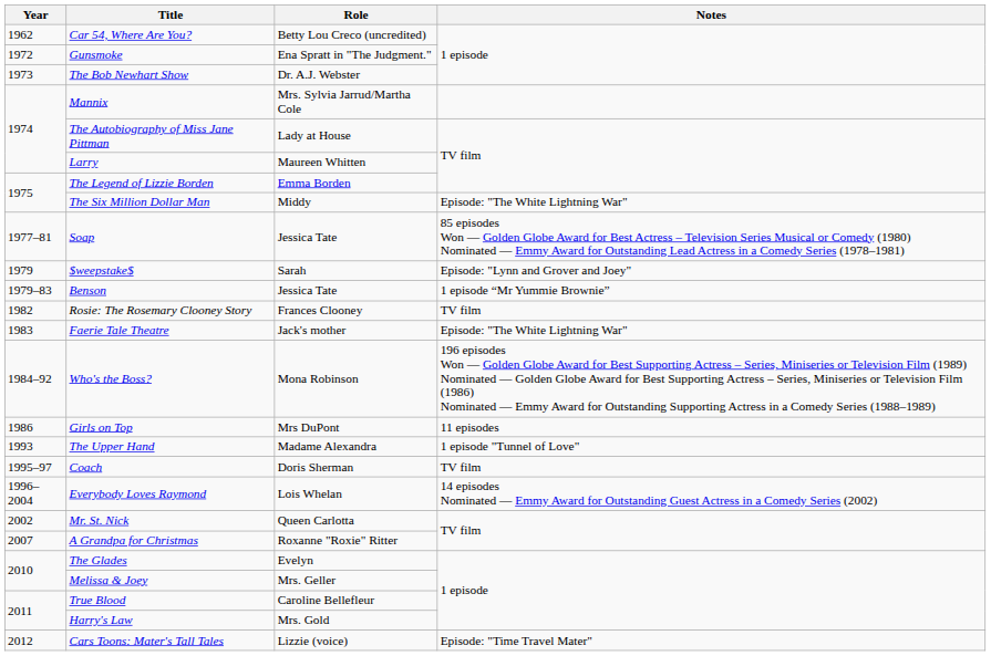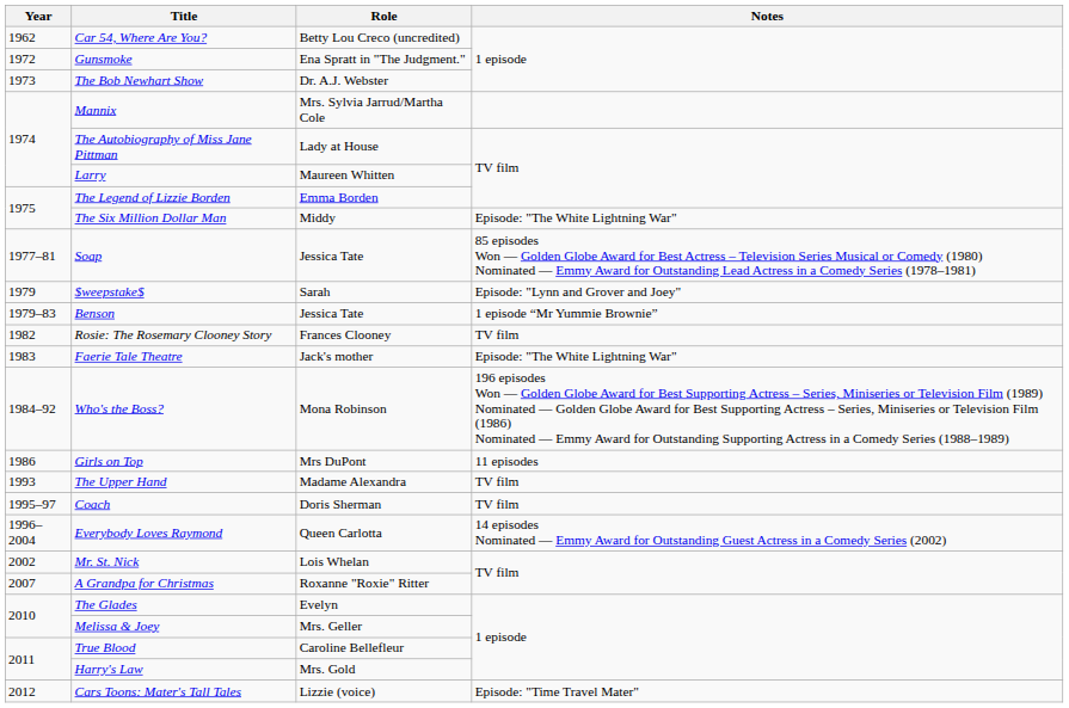 <table class="wikitable sortable">
 <tr>
 <th>Year</th>
 <th>Title</th>
 <th>Role</th>
 <th class="unsortable">Notes</th>
 </tr>
 <tr>
 <td>1962</td>
 <td><em><a href='#'>Car 54, Where Are You?</a></em></td>
 <td>Betty Lou Creco (uncredited)</td>
 <td rowspan="3">1 episode</td>
 </tr>
 <tr>
 <td>1972</td>
 <td><em><a href='#'>Gunsmoke</a></em></td>
 <td>Ena Spratt in "The Judgment."</td>
 </tr>
 <tr>
 <td>1973</td>
 <td><em><a href='#'>The Bob Newhart Show</a></em></td>
 <td>Dr. A.J. Webster</td>
 </tr>
 <tr>
 <td rowspan="3">1974</td>
 <td><em><a href='#'>Mannix</a></em></td>
 <td>Mrs. Sylvia Jarrud/Martha Cole</td>
 </tr>
 <tr 2 episodes>
 <td><em><a href='#'>The Autobiography of Miss Jane Pittman</a></em></td>
 <td>Lady at House</td>
 <td rowspan="3">TV film</td>
 </tr>
 <tr>
 <td><em><a href='#'>Larry</a></em></td>
 <td>Maureen Whitten</td>
 </tr>
 <tr>
 <td rowspan="2">1975</td>
 <td><em><a href='#'>The Legend of Lizzie Borden</a></em></td>
 <td><a href='#'>Emma Borden</a></td>
 </tr>
 <tr>
 <td><em><a href='#'>The Six Million Dollar Man</a></em></td>
 <td>Middy</td>
 <td>Episode: "The White Lightning War"</td>
 </tr>
 <tr>
 <td>1977–81</td>
 <td><em><a href='#'>Soap</a></em></td>
 <td>Jessica Tate</td>
 <td>85 episodes<br>Won — <a href='#'>Golden Globe Award for Best Actress – Television Series Musical or Comedy</a> (1980)<br>Nominated — <a href='#'>Emmy Award for Outstanding Lead Actress in a Comedy Series</a> (1978–1981)</td>
 </tr>
 <tr>
 <td>1979</td>
 <td><em><a href='#'>$weepstake$</a></em></td>
 <td>Sarah</td>
 <td>Episode: "Lynn and Grover and Joey"</td>
 </tr>
 <tr>
 <td>1979–83</td>
 <td><em><a href='#'>Benson</a></em></td>
 <td>Jessica Tate</td>
 <td>1 episode “Mr Yummie Brownie”</td>
 </tr>
 <tr>
 <td>1982</td>
 <td><em>Rosie: The Rosemary Clooney Story</em></td>
 <td>Frances Clooney</td>
 <td>TV film</td>
 </tr>
 <tr>
 <td>1983</td>
 <td><em><a href='#'>Faerie Tale Theatre</a></em></td>
 <td>Jack's mother</td>
 <td>Episode: "The White Lightning War"</td>
 </tr>
 <tr>
 <td>1984–92</td>
 <td><em><a href='#'>Who's the Boss?</a></em></td>
 <td>Mona Robinson</td>
 <td>196 episodes<br>Won — <a href='#'>Golden Globe Award for Best Supporting Actress – Series, Miniseries or Television Film</a> (1989)<br>Nominated — Golden Globe Award for Best Supporting Actress – Series, Miniseries or Television Film (1986)<br>Nominated — Emmy Award for Outstanding Supporting Actress in a Comedy Series (1988–1989)</td>
 </tr>
 <tr>
 <td>1986</td>
 <td><em><a href='#'>Girls on Top</a></em></td>
 <td>Mrs DuPont</td>
 <td>11 episodes</td>
 </tr>
 <tr>
 <td>1993</td>
 <td><em><a href='#'>The Upper Hand</a></em></td>
 <td>Madame Alexandra</td>
-<td>1 episode "Tunnel of Love"</td>
+<td>TV film</td>
 </tr>
 <tr>
 <td>1995–97</td>
 <td><em><a href='#'>Coach</a></em></td>
 <td>Doris Sherman</td>
 <td>TV film</td>
 </tr>
 <tr>
 <td>1996–2004</td>
 <td><em><a href='#'>Everybody Loves Raymond</a></em></td>
-<td>Lois Whelan</td>
+<td>Queen Carlotta</td>
 <td>14 episodes<br>Nominated — <a href='#'>Emmy Award for Outstanding Guest Actress in a Comedy Series</a> (2002)</td>
 </tr>
 <tr>
 <td>2002</td>
 <td><em><a href='#'>Mr. St. Nick</a></em></td>
-<td>Queen Carlotta</td>
+<td>Lois Whelan</td>
 <td rowspan="2">TV film</td>
 </tr>
 <tr>
 <td>2007</td>
 <td><em><a href='#'>A Grandpa for Christmas</a></em></td>
 <td>Roxanne "Roxie" Ritter</td>
 </tr>
 <tr>
 <td rowspan="2">2010</td>
 <td><em><a href='#'>The Glades</a></em></td>
 <td>Evelyn</td>
 <td rowspan="4">1 episode</td>
 </tr>
 <tr>
 <td><em><a href='#'>Melissa & Joey</a></em></td>
 <td>Mrs. Geller</td>
 </tr>
 <tr>
 <td rowspan="2">2011</td>
 <td><em><a href='#'>True Blood</a></em></td>
 <td>Caroline Bellefleur</td>
 </tr>
 <tr>
 <td><em><a href='#'>Harry's Law</a></em></td>
 <td>Mrs. Gold</td>
 </tr>
 <tr>
 <td>2012</td>
 <td><em><a href='#'>Cars Toons: Mater's Tall Tales</a></em></td>
 <td>Lizzie (voice)</td>
 <td>Episode: "Time Travel Mater"</td>
 </tr>
 </table>
